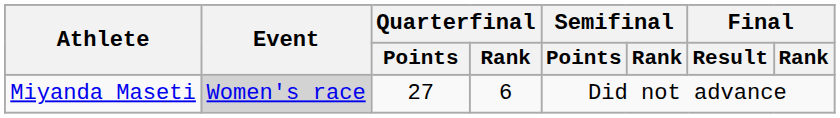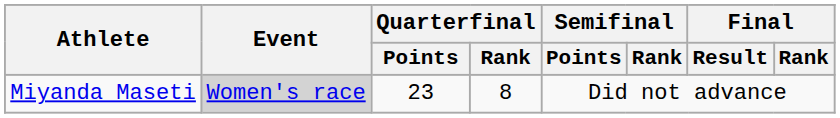 <table class="wikitable" style="font-size:90%;">
 <tr>
 <th rowspan=2>Athlete</th>
 <th rowspan=2>Event</th>
 <th colspan=2>Quarterfinal</th>
 <th colspan=2>Semifinal</th>
 <th colspan=2>Final</th>
 </tr>
 <tr style="font-size:95%">
 <th>Points</th>
 <th>Rank</th>
 <th>Points</th>
 <th>Rank</th>
 <th>Result</th>
 <th>Rank</th>
 </tr>
 <tr align=center>
 <td align=left><a href='#'>Miyanda Maseti</a></td>
 <td align=left style="background: lightgrey;"><a href='#'>Women's race</a></td>
-<td>27</td>
-<td>6</td>
+<td>23</td>
+<td>8</td>
 <td colspan="4">Did not advance</td>
 </tr>
 </table>
